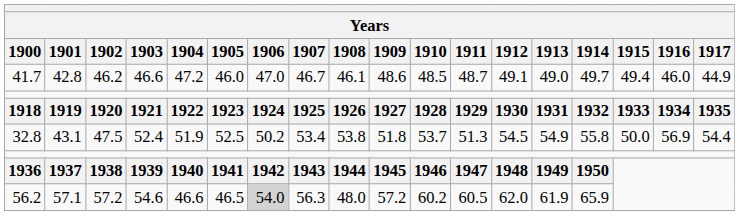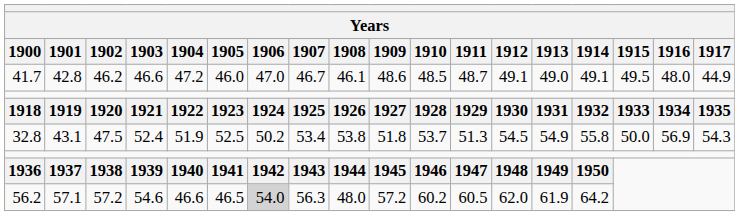 <table class="wikitable mw-collapsible mw-collapsed" style="text-align:right">
 <tr>
 <th colspan="18"></th>
 </tr>
 <tr>
 <th colspan="18">Years</th>
 </tr>
 <tr>
 <th>1900</th>
 <th>1901</th>
 <th>1902</th>
 <th>1903</th>
 <th>1904</th>
 <th>1905</th>
 <th>1906</th>
 <th>1907</th>
 <th>1908</th>
 <th>1909</th>
 <th>1910</th>
 <th>1911</th>
 <th>1912</th>
 <th>1913</th>
 <th>1914</th>
 <th>1915</th>
 <th>1916</th>
 <th>1917</th>
 </tr>
 <tr>
 <td>41.7</td>
 <td>42.8</td>
 <td>46.2</td>
 <td>46.6</td>
 <td>47.2</td>
 <td>46.0</td>
 <td>47.0</td>
 <td>46.7</td>
 <td>46.1</td>
 <td>48.6</td>
 <td>48.5</td>
 <td>48.7</td>
 <td>49.1</td>
 <td>49.0</td>
-<td>49.7</td>
-<td>49.4</td>
-<td>46.0</td>
+<td>49.1</td>
+<td>49.5</td>
+<td>48.0</td>
 <td>44.9</td>
 </tr>
 <tr>
 <td colspan="18"></td>
 </tr>
 <tr>
 <th>1918</th>
 <th>1919</th>
 <th>1920</th>
 <th>1921</th>
 <th>1922</th>
 <th>1923</th>
 <th>1924</th>
 <th>1925</th>
 <th>1926</th>
 <th>1927</th>
 <th>1928</th>
 <th>1929</th>
 <th>1930</th>
 <th>1931</th>
 <th>1932</th>
 <th>1933</th>
 <th>1934</th>
 <th>1935</th>
 </tr>
 <tr>
 <td>32.8</td>
 <td>43.1</td>
 <td>47.5</td>
 <td>52.4</td>
 <td>51.9</td>
 <td>52.5</td>
 <td>50.2</td>
 <td>53.4</td>
 <td>53.8</td>
 <td>51.8</td>
 <td>53.7</td>
 <td>51.3</td>
 <td>54.5</td>
 <td>54.9</td>
 <td>55.8</td>
 <td>50.0</td>
 <td>56.9</td>
-<td>54.4</td>
+<td>54.3</td>
 </tr>
 <tr>
 <td colspan="18"></td>
 </tr>
 <tr>
 <th>1936</th>
 <th>1937</th>
 <th>1938</th>
 <th>1939</th>
 <th>1940</th>
 <th>1941</th>
 <th>1942</th>
 <th>1943</th>
 <th>1944</th>
 <th>1945</th>
 <th>1946</th>
 <th>1947</th>
 <th>1948</th>
 <th>1949</th>
 <th>1950</th>
 </tr>
 <tr>
 <td>56.2</td>
 <td>57.1</td>
 <td>57.2</td>
 <td>54.6</td>
 <td>46.6</td>
 <td>46.5</td>
 <td style="background: lightgrey;">54.0</td>
 <td>56.3</td>
 <td>48.0</td>
 <td>57.2</td>
 <td>60.2</td>
 <td>60.5</td>
 <td>62.0</td>
 <td>61.9</td>
-<td>65.9</td>
+<td>64.2</td>
 </tr>
 </table>
